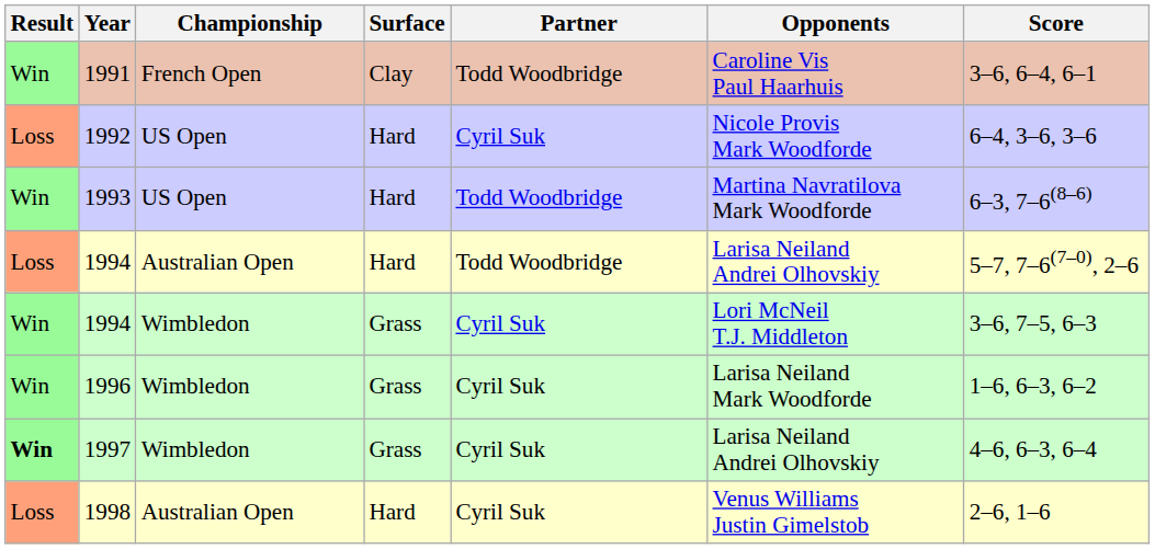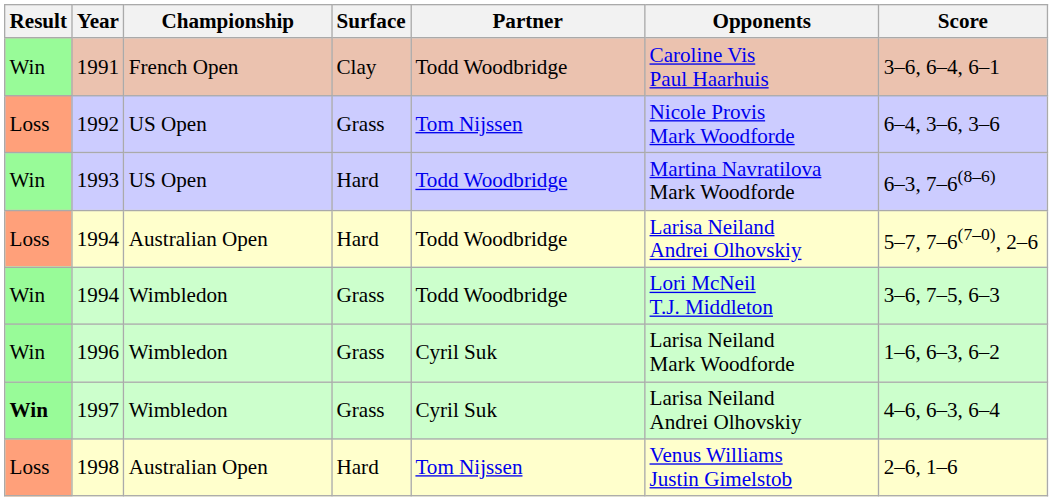 <table class="sortable wikitable">
 <tr>
 <th style="width:40px">Result</th>
 <th style="width:30px">Year</th>
 <th style="width:150px">Championship</th>
 <th style="width:50px">Surface</th>
 <th style="width:170px">Partner</th>
 <th style="width:170px">Opponents</th>
 <th style="width:120px"  class="unsortable">Score</th>
 </tr>
 <tr style="background:#ebc2af;">
 <td style="background:#98fb98;">Win</td>
 <td>1991</td>
 <td>French Open</td>
 <td>Clay</td>
 <td> Todd Woodbridge</td>
 <td> <a href='#'>Caroline Vis</a> <br>  <a href='#'>Paul Haarhuis</a></td>
 <td>3–6, 6–4, 6–1</td>
 </tr>
 <tr style="background:#ccccff;">
 <td style="background:#ffa07a;">Loss</td>
 <td>1992</td>
 <td>US Open</td>
-<td>Hard</td>
-<td> <a href='#'>Cyril Suk</a></td>
+<td>Grass</td>
+<td> <a href='#'>Tom Nijssen</a></td>
 <td> <a href='#'>Nicole Provis</a> <br>  <a href='#'>Mark Woodforde</a></td>
 <td>6–4, 3–6, 3–6</td>
 </tr>
 <tr style="background:#ccccff;">
 <td style="background:#98fb98;">Win</td>
 <td>1993</td>
 <td>US Open</td>
 <td>Hard</td>
 <td> <a href='#'>Todd Woodbridge</a></td>
 <td> <a href='#'>Martina Navratilova</a> <br>  Mark Woodforde</td>
 <td>6–3, 7–6<sup>(8–6)</sup></td>
 </tr>
 <tr style="background:#ffffcc;">
 <td style="background:#ffa07a;">Loss</td>
 <td>1994</td>
 <td>Australian Open</td>
 <td>Hard</td>
 <td> Todd Woodbridge</td>
 <td> <a href='#'>Larisa Neiland</a> <br>  <a href='#'>Andrei Olhovskiy</a></td>
 <td>5–7, 7–6<sup>(7–0)</sup>, 2–6</td>
 </tr>
 <tr style="background:#ccffcc;">
 <td style="background:#98fb98;">Win</td>
 <td>1994</td>
 <td>Wimbledon</td>
 <td>Grass</td>
-<td> <a href='#'>Cyril Suk</a></td>
+<td> Todd Woodbridge</td>
 <td> <a href='#'>Lori McNeil</a><br>  <a href='#'>T.J. Middleton</a></td>
 <td>3–6, 7–5, 6–3</td>
 </tr>
 <tr style="background:#ccffcc;">
 <td style="background:#98fb98;">Win</td>
 <td>1996</td>
 <td>Wimbledon</td>
 <td>Grass</td>
 <td> Cyril Suk</td>
 <td> Larisa Neiland <br>  Mark Woodforde</td>
 <td>1–6, 6–3, 6–2</td>
 </tr>
 <tr style="background:#ccffcc;">
 <td style="background:#98fb98;"><strong>Win</strong></td>
 <td>1997</td>
 <td>Wimbledon</td>
 <td>Grass</td>
 <td> Cyril Suk</td>
 <td> Larisa Neiland <br>  Andrei Olhovskiy</td>
 <td>4–6, 6–3, 6–4</td>
 </tr>
 <tr style="background:#ffffcc;">
 <td style="background:#ffa07a;">Loss</td>
 <td>1998</td>
 <td>Australian Open</td>
 <td>Hard</td>
-<td> Cyril Suk</td>
+<td> <a href='#'>Tom Nijssen</a></td>
 <td> <a href='#'>Venus Williams</a> <br>  <a href='#'>Justin Gimelstob</a></td>
 <td>2–6, 1–6</td>
 </tr>
 </table>
